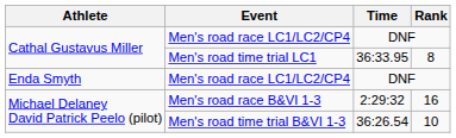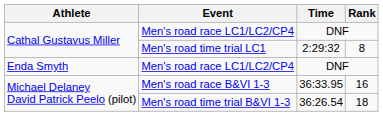 <table class=wikitable style="font-size:90%">
 <tr>
 <th>Athlete</th>
 <th>Event</th>
 <th>Time</th>
 <th>Rank</th>
 </tr>
 <tr>
 <td rowspan="2"><a href='#'>Cathal Gustavus Miller</a></td>
 <td><a href='#'>Men's road race LC1/LC2/CP4</a></td>
 <td style="text-align:center;" colspan="2">DNF</td>
 </tr>
 <tr>
 <td><a href='#'>Men's road time trial LC1</a></td>
-<td style="text-align:center;">36:33.95</td>
+<td style="text-align:center;">2:29:32</td>
 <td style="text-align:center;">8</td>
 </tr>
 <tr>
 <td><a href='#'>Enda Smyth</a></td>
 <td><a href='#'>Men's road race LC1/LC2/CP4</a></td>
 <td style="text-align:center;" colspan="2">DNF</td>
 </tr>
 <tr>
 <td rowspan="2"><a href='#'>Michael Delaney</a><br> <a href='#'>David Patrick Peelo</a> (pilot)</td>
 <td><a href='#'>Men's road race B&VI 1-3</a></td>
-<td style="text-align:center;">2:29:32</td>
+<td style="text-align:center;">36:33.95</td>
 <td style="text-align:center;">16</td>
 </tr>
 <tr>
 <td><a href='#'>Men's road time trial B&VI 1-3</a></td>
 <td style="text-align:center;">36:26.54</td>
-<td style="text-align:center;">10</td>
+<td style="text-align:center;">18</td>
 </tr>
 </table>
